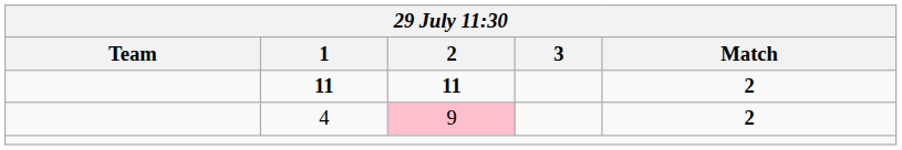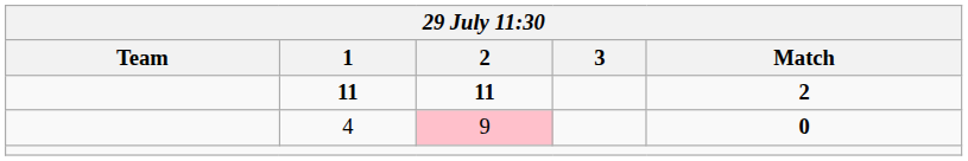 <table class=wikitable style="text-align:center; width: 55%">
 <tr>
 <th colspan=10><em>29 July 11:30</em></th>
 </tr>
 <tr>
 <th>Team</th>
 <th>1</th>
 <th>2</th>
 <th>3</th>
 <th>Match</th>
 </tr>
 <tr>
 <td align=left><strong><br></strong></td>
 <td><strong>11</strong></td>
 <td><strong>11</strong></td>
 <td></td>
 <td><strong>2</strong></td>
 </tr>
 <tr>
 <td align=left><br></td>
 <td>4</td>
 <td style="background: pink;">9</td>
 <td></td>
-<td><strong>2</strong></td>
+<td><strong>0</strong></td>
 </tr>
 <tr>
 <td colspan=10></td>
 </tr>
 </table>
